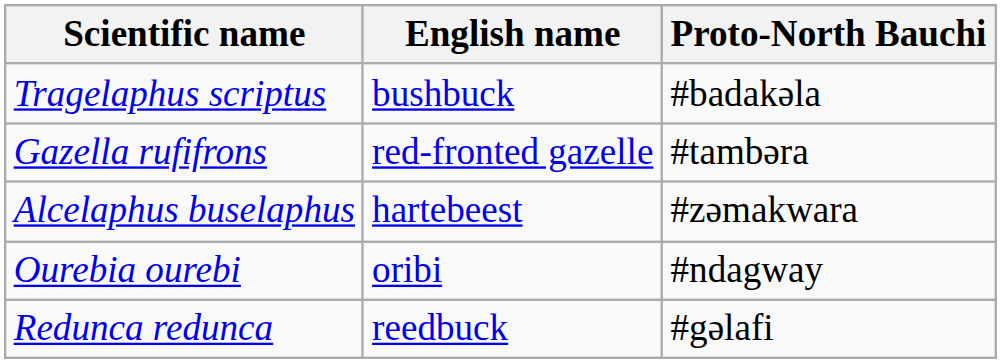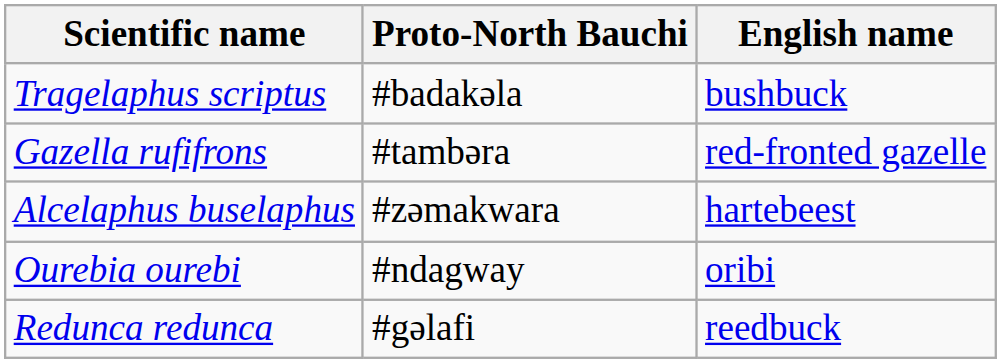 <table class="wikitable">
 <tr>
 <th>Scientific name</th>
+<th>Proto-North Bauchi</th>
 <th>English name</th>
-<th>Proto-North Bauchi</th>
 </tr>
 <tr>
 <td><em><a href='#'>Tragelaphus scriptus</a></em></td>
+<td>#badakəla</td>
 <td><a href='#'>bushbuck</a></td>
-<td>#badakəla</td>
 </tr>
 <tr>
 <td><em><a href='#'>Gazella rufifrons</a></em></td>
+<td>#tambəra</td>
 <td><a href='#'>red-fronted gazelle</a></td>
-<td>#tambəra</td>
 </tr>
 <tr>
 <td><em><a href='#'>Alcelaphus buselaphus</a></em></td>
+<td>#zəmakwara</td>
 <td><a href='#'>hartebeest</a></td>
-<td>#zəmakwara</td>
 </tr>
 <tr>
 <td><em><a href='#'>Ourebia ourebi</a></em></td>
+<td>#ndagway</td>
 <td><a href='#'>oribi</a></td>
-<td>#ndagway</td>
 </tr>
 <tr>
 <td><em><a href='#'>Redunca redunca</a></em></td>
+<td>#gəlafi</td>
 <td><a href='#'>reedbuck</a></td>
-<td>#gəlafi</td>
 </tr>
 </table>
